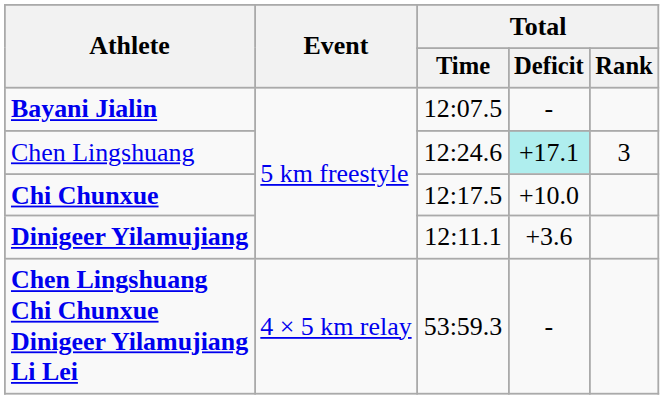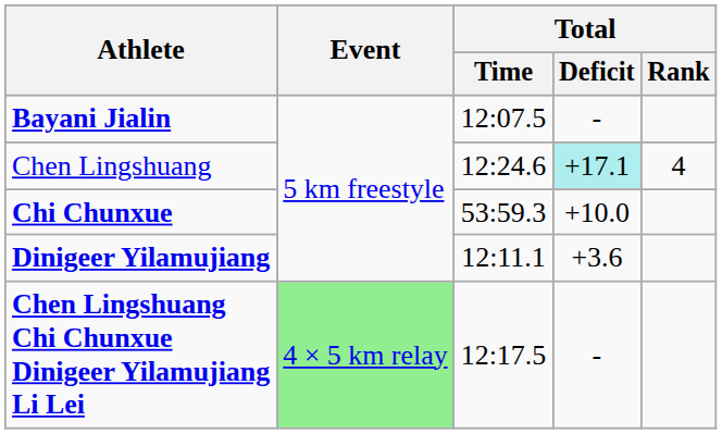 <table class="wikitable" style="font-size:90%">
 <tr>
 <th rowspan=2>Athlete</th>
 <th rowspan=2>Event</th>
 <th colspan=3>Total</th>
 </tr>
 <tr style="font-size: 95%">
 <th>Time</th>
 <th>Deficit</th>
 <th>Rank</th>
 </tr>
 <tr align=center>
 <td align=left><strong><a href='#'>Bayani Jialin</a></strong></td>
 <td align=left rowspan=4><a href='#'>5 km freestyle</a></td>
 <td>12:07.5</td>
 <td>-</td>
 <td></td>
 </tr>
 <tr align=center>
 <td align=left><a href='#'>Chen Lingshuang</a></td>
 <td>12:24.6</td>
 <td style="background: paleturquoise;">+17.1</td>
-<td>3</td>
+<td>4</td>
 </tr>
 <tr align=center>
 <td align=left><strong><a href='#'>Chi Chunxue</a></strong></td>
-<td>12:17.5</td>
+<td>53:59.3</td>
 <td>+10.0</td>
 <td></td>
 </tr>
 <tr align=center>
 <td align=left><strong><a href='#'>Dinigeer Yilamujiang</a></strong></td>
 <td>12:11.1</td>
 <td>+3.6</td>
 <td></td>
 </tr>
 <tr align=center>
 <td align=left><strong><a href='#'>Chen Lingshuang</a><br><a href='#'>Chi Chunxue</a><br><a href='#'>Dinigeer Yilamujiang</a><br><a href='#'>Li Lei</a></strong></td>
-<td align=left><a href='#'>4 × 5 km relay</a></td>
-<td>53:59.3</td>
+<td align=left style="background: lightgreen;"><a href='#'>4 × 5 km relay</a></td>
+<td>12:17.5</td>
 <td>-</td>
 <td></td>
 </tr>
 </table>
